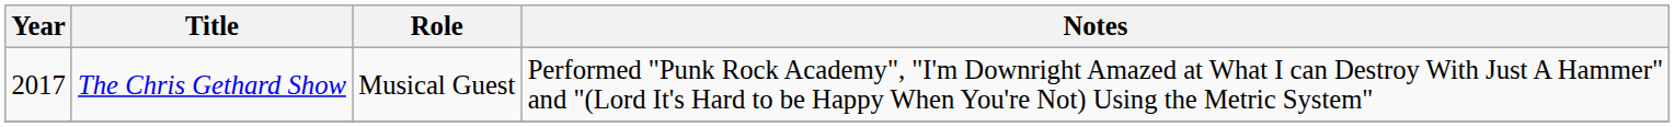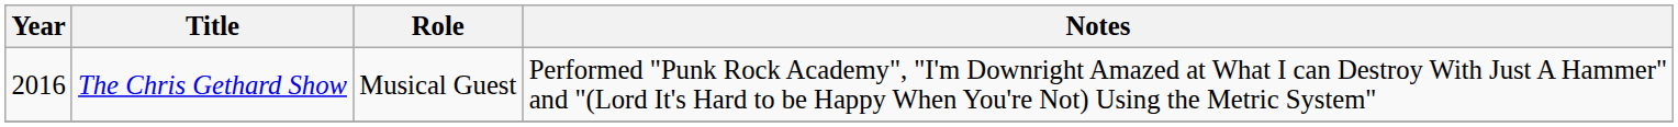 <table class="wikitable sortable">
 <tr>
 <th>Year</th>
 <th>Title</th>
 <th>Role</th>
 <th>Notes</th>
 </tr>
 <tr>
-<td>2017</td>
+<td>2016</td>
 <td><em><a href='#'>The Chris Gethard Show</a></em></td>
 <td>Musical Guest</td>
 <td>Performed "Punk Rock Academy", "I'm Downright Amazed at What I can Destroy With Just A Hammer"<br>and "(Lord It's Hard to be Happy When You're Not) Using the Metric System"</td>
 </tr>
 <tr>
 </tr>
 </table>
